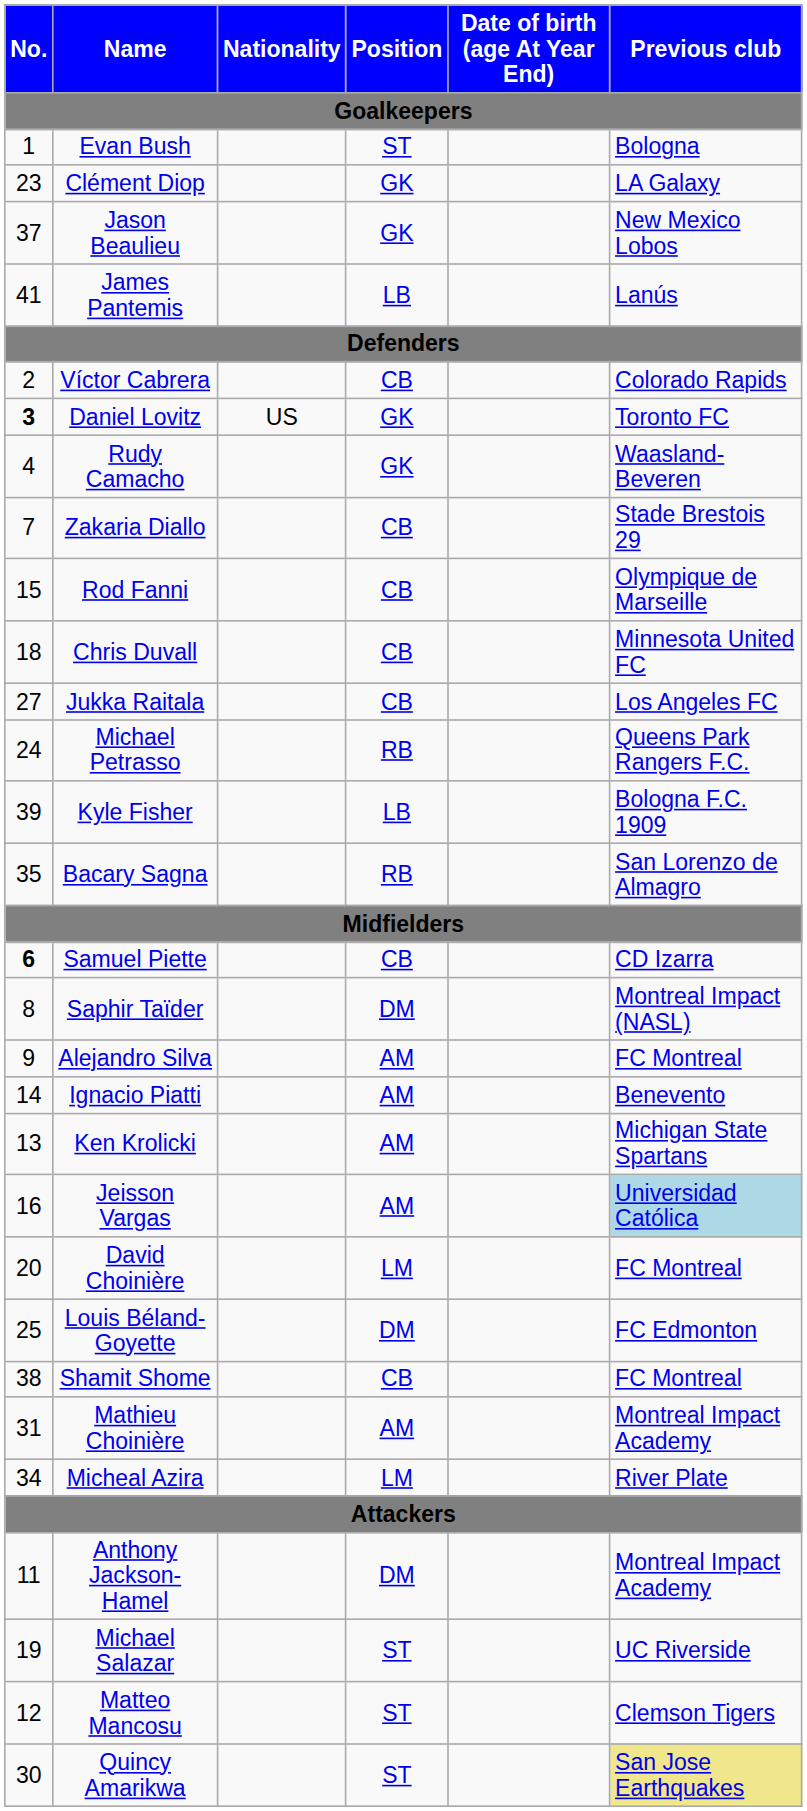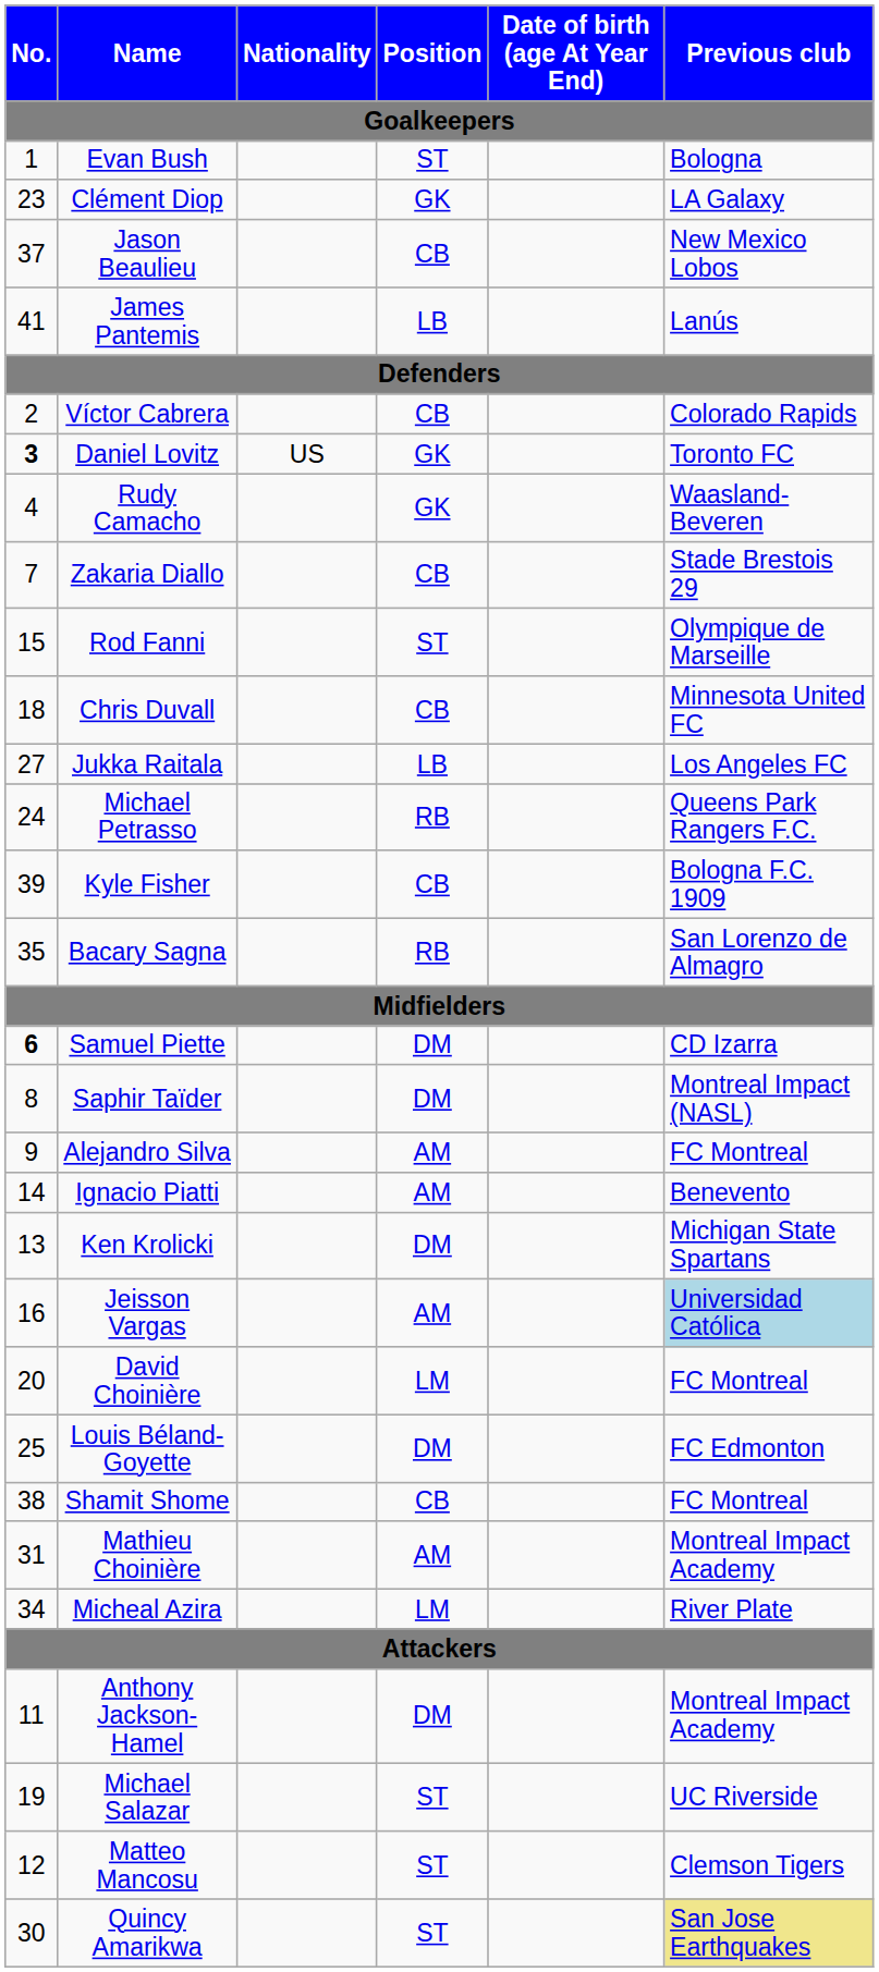 <table class="wikitable"  style="text-align:center; font-size:90%; width:80%;">
 <tr>
 <th style="background:#00f; color:white; text-align:center;">No.</th>
 <th style="background:#00f; color:white; text-align:center;">Name</th>
 <th style="background:#00f; color:white; text-align:center;">Nationality</th>
 <th style="background:#00f; color:white; text-align:center;">Position</th>
 <th style="background:#00f; color:white; text-align:center;">Date of birth (age At Year End)</th>
 <th style="background:#00f; color:white; text-align:center;">Previous club</th>
 </tr>
 <tr>
 <th colspan="8" style="background:gray; color:black; text-align:center;">Goalkeepers</th>
 </tr>
 <tr>
 <td>1</td>
 <td><a href='#'>Evan Bush</a></td>
 <td></td>
 <td><a href='#'>ST</a></td>
 <td></td>
 <td align="left"> <a href='#'>Bologna</a></td>
 </tr>
 <tr>
 <td>23</td>
 <td><a href='#'>Clément Diop</a></td>
 <td></td>
 <td><a href='#'>GK</a></td>
 <td></td>
 <td align="left"> <a href='#'>LA Galaxy</a></td>
 </tr>
 <tr>
 <td>37</td>
 <td><a href='#'>Jason Beaulieu</a></td>
 <td></td>
-<td><a href='#'>GK</a></td>
+<td><a href='#'>CB</a></td>
 <td></td>
 <td align="left"> <a href='#'>New Mexico Lobos</a></td>
 </tr>
 <tr>
 <td>41</td>
 <td><a href='#'>James Pantemis</a></td>
 <td></td>
 <td><a href='#'>LB</a></td>
 <td></td>
 <td align="left"> <a href='#'>Lanús</a></td>
 </tr>
 <tr>
 <th colspan="8" style="background:gray; color:black; text-align:center;">Defenders</th>
 </tr>
 <tr>
 <td>2</td>
 <td><a href='#'>Víctor Cabrera</a></td>
 <td></td>
 <td><a href='#'>CB</a></td>
 <td></td>
 <td align="left"> <a href='#'>Colorado Rapids</a></td>
 </tr>
 <tr>
 <td><strong>3</strong></td>
 <td><a href='#'>Daniel Lovitz</a></td>
 <td> US</td>
 <td><a href='#'>GK</a></td>
 <td></td>
 <td align="left"> <a href='#'>Toronto FC</a></td>
 </tr>
 <tr>
 <td>4</td>
 <td><a href='#'>Rudy Camacho</a></td>
 <td></td>
 <td><a href='#'>GK</a></td>
 <td></td>
 <td align="left"> <a href='#'>Waasland-Beveren</a></td>
 </tr>
 <tr>
 <td>7</td>
 <td><a href='#'>Zakaria Diallo</a></td>
 <td></td>
 <td><a href='#'>CB</a></td>
 <td></td>
 <td align="left"> <a href='#'>Stade Brestois 29</a></td>
 </tr>
 <tr>
 <td>15</td>
 <td><a href='#'>Rod Fanni</a></td>
 <td></td>
-<td><a href='#'>CB</a></td>
+<td><a href='#'>ST</a></td>
 <td></td>
 <td align="left"> <a href='#'>Olympique de Marseille</a></td>
 </tr>
 <tr>
 <td>18</td>
 <td><a href='#'>Chris Duvall</a></td>
 <td></td>
 <td><a href='#'>CB</a></td>
 <td></td>
 <td align="left"> <a href='#'>Minnesota United FC</a></td>
 </tr>
 <tr>
 <td>27</td>
 <td><a href='#'>Jukka Raitala</a></td>
 <td></td>
-<td><a href='#'>CB</a></td>
+<td><a href='#'>LB</a></td>
 <td></td>
 <td align="left"> <a href='#'>Los Angeles FC</a></td>
 </tr>
 <tr>
 <td>24</td>
 <td><a href='#'>Michael Petrasso</a></td>
 <td></td>
 <td><a href='#'>RB</a></td>
 <td></td>
 <td align="left"> <a href='#'>Queens Park Rangers F.C.</a></td>
 </tr>
 <tr>
 <td>39</td>
 <td><a href='#'>Kyle Fisher</a></td>
 <td></td>
-<td><a href='#'>LB</a></td>
+<td><a href='#'>CB</a></td>
 <td></td>
 <td align="left"> <a href='#'>Bologna F.C. 1909</a></td>
 </tr>
 <tr>
 <td>35</td>
 <td><a href='#'>Bacary Sagna</a></td>
 <td></td>
 <td><a href='#'>RB</a></td>
 <td></td>
 <td align="left"> <a href='#'>San Lorenzo de Almagro</a></td>
 </tr>
 <tr>
 <th colspan="8" style="background:gray; color:black; text-align:center;">Midfielders</th>
 </tr>
 <tr>
 <td><strong>6</strong></td>
 <td><a href='#'>Samuel Piette</a></td>
 <td></td>
-<td><a href='#'>CB</a></td>
+<td><a href='#'>DM</a></td>
 <td></td>
 <td align="left"> <a href='#'>CD Izarra</a></td>
 </tr>
 <tr>
 <td>8</td>
 <td><a href='#'>Saphir Taïder</a></td>
 <td></td>
 <td><a href='#'>DM</a></td>
 <td></td>
 <td align="left"> <a href='#'>Montreal Impact (NASL)</a></td>
 </tr>
 <tr>
 <td>9</td>
 <td><a href='#'>Alejandro Silva</a></td>
 <td></td>
 <td><a href='#'>AM</a></td>
 <td></td>
 <td align="left"> <a href='#'>FC Montreal</a></td>
 </tr>
 <tr>
 <td>14</td>
 <td><a href='#'>Ignacio Piatti</a></td>
 <td></td>
 <td><a href='#'>AM</a></td>
 <td></td>
 <td align="left"> <a href='#'>Benevento</a></td>
 </tr>
 <tr>
 <td>13</td>
 <td><a href='#'>Ken Krolicki</a></td>
 <td></td>
-<td><a href='#'>AM</a></td>
+<td><a href='#'>DM</a></td>
 <td></td>
 <td align="left"> <a href='#'>Michigan State Spartans</a></td>
 </tr>
 <tr>
 <td>16</td>
 <td><a href='#'>Jeisson Vargas</a></td>
 <td></td>
 <td><a href='#'>AM</a></td>
 <td></td>
 <td align="left" style="background: lightblue;"> <a href='#'>Universidad Católica</a></td>
 </tr>
 <tr>
 <td>20</td>
 <td><a href='#'>David Choinière</a></td>
 <td></td>
 <td><a href='#'>LM</a></td>
 <td></td>
 <td align="left"> <a href='#'>FC Montreal</a></td>
 </tr>
 <tr>
 <td>25</td>
 <td><a href='#'>Louis Béland-Goyette</a></td>
 <td></td>
 <td><a href='#'>DM</a></td>
 <td></td>
 <td align="left"> <a href='#'>FC Edmonton</a></td>
 </tr>
 <tr>
 <td>38</td>
 <td><a href='#'>Shamit Shome</a></td>
 <td></td>
 <td><a href='#'>CB</a></td>
 <td></td>
 <td align="left"> <a href='#'>FC Montreal</a></td>
 </tr>
 <tr>
 <td>31</td>
 <td><a href='#'>Mathieu Choinière</a></td>
 <td></td>
 <td><a href='#'>AM</a></td>
 <td></td>
 <td align="left"> <a href='#'>Montreal Impact Academy</a></td>
 </tr>
 <tr>
 <td>34</td>
 <td><a href='#'>Micheal Azira</a></td>
 <td></td>
 <td><a href='#'>LM</a></td>
 <td></td>
 <td align="left"> <a href='#'>River Plate</a></td>
 </tr>
 <tr>
 <th colspan="8" style="background:gray; color:black; text-align:center;">Attackers</th>
 </tr>
 <tr>
 <td>11</td>
 <td><a href='#'>Anthony Jackson-Hamel</a></td>
 <td></td>
 <td><a href='#'>DM</a></td>
 <td></td>
 <td align="left"> <a href='#'>Montreal Impact Academy</a></td>
 </tr>
 <tr>
 <td>19</td>
 <td><a href='#'>Michael Salazar</a></td>
 <td></td>
 <td><a href='#'>ST</a></td>
 <td></td>
 <td align="left"> <a href='#'>UC Riverside</a></td>
 </tr>
 <tr>
 <td>12</td>
 <td><a href='#'>Matteo Mancosu</a></td>
 <td></td>
 <td><a href='#'>ST</a></td>
 <td></td>
 <td align="left"> <a href='#'>Clemson Tigers</a></td>
 </tr>
 <tr>
 <td>30</td>
 <td><a href='#'>Quincy Amarikwa</a></td>
 <td></td>
 <td><a href='#'>ST</a></td>
 <td></td>
 <td align="left" style="background: khaki;"> <a href='#'>San Jose Earthquakes</a></td>
 </tr>
 <tr>
 </tr>
 </table>
